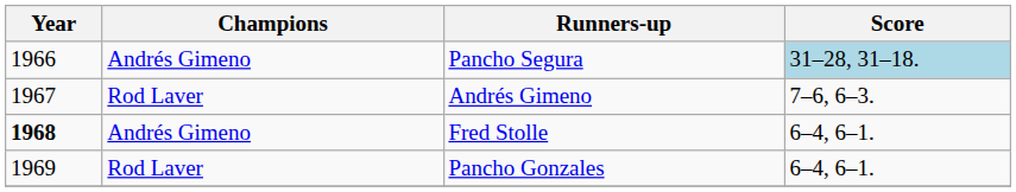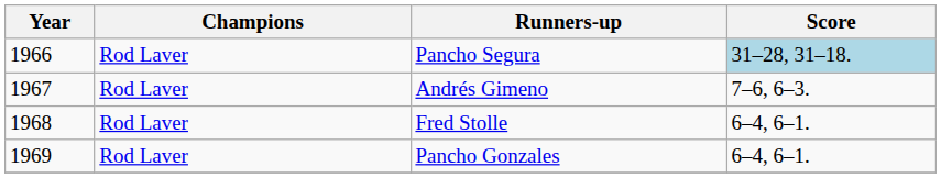 <table class="wikitable" style="font-size:98%;">
 <tr>
 <th style="width:60px;">Year</th>
 <th style="width:230px;">Champions</th>
 <th style="width:230px;">Runners-up</th>
 <th style="width:150px;">Score</th>
 </tr>
 <tr>
 <td>1966</td>
-<td> <a href='#'>Andrés Gimeno</a></td>
+<td> <a href='#'>Rod Laver</a></td>
 <td> <a href='#'>Pancho Segura</a></td>
 <td style="background: lightblue;">31–28, 31–18.</td>
 </tr>
 <tr>
 <td>1967</td>
 <td> <a href='#'>Rod Laver</a></td>
 <td> <a href='#'>Andrés Gimeno</a></td>
 <td>7–6, 6–3.</td>
 </tr>
 <tr>
-<td><strong>1968</strong></td>
-<td> <a href='#'>Andrés Gimeno</a></td>
+<td>1968</td>
+<td> <a href='#'>Rod Laver</a></td>
 <td> <a href='#'>Fred Stolle</a></td>
 <td>6–4, 6–1.</td>
 </tr>
 <tr>
 <td>1969</td>
 <td> <a href='#'>Rod Laver</a></td>
 <td> <a href='#'>Pancho Gonzales</a></td>
 <td>6–4, 6–1.</td>
 </tr>
 <tr>
 </tr>
 </table>
